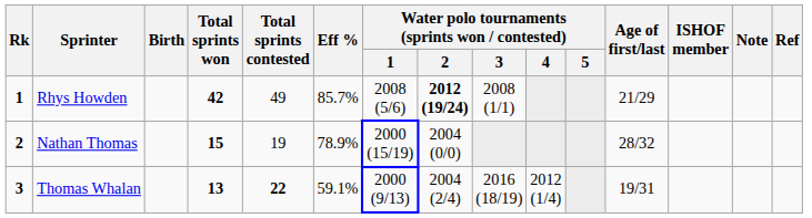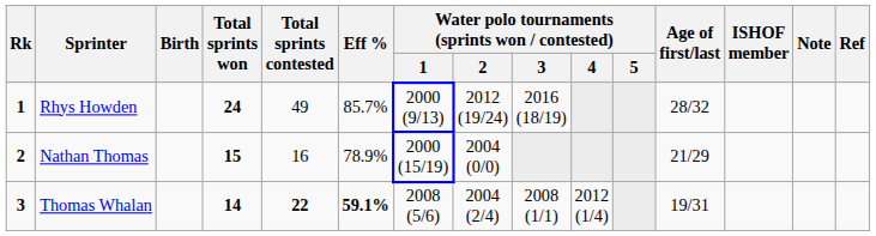 <table class="wikitable sortable" style="text-align: center; font-size: 85%; margin-left: 1em;">
 <tr>
 <th rowspan="2">Rk</th>
 <th rowspan="2">Sprinter</th>
 <th rowspan="2">Birth</th>
 <th rowspan="2">Total<br>sprints<br>won</th>
 <th rowspan="2">Total<br>sprints<br>contested</th>
 <th rowspan="2">Eff %</th>
 <th colspan="5">Water polo tournaments<br>(sprints won / contested)</th>
 <th rowspan="2">Age of<br>first/last</th>
 <th rowspan="2">ISHOF<br>member</th>
 <th rowspan="2">Note</th>
 <th rowspan="2" class="unsortable">Ref</th>
 </tr>
 <tr>
 <th>1</th>
 <th style="width: 2em;" class="unsortable">2</th>
 <th style="width: 2em;" class="unsortable">3</th>
 <th style="width: 2em;" class="unsortable">4</th>
 <th style="width: 2em;" class="unsortable">5</th>
 </tr>
 <tr>
 <td><strong>1</strong></td>
 <td style="text-align: left;" data-sort-value="Howden, Rhys"><a href='#'>Rhys Howden</a></td>
 <td></td>
-<td><strong>42</strong></td>
+<td><strong>24</strong></td>
 <td>49</td>
 <td>85.7%</td>
-<td>2008<br>(5/6)</td>
-<td><strong>2012<br>(19/24)</strong></td>
-<td>2008<br>(1/1)</td>
+<td style="border: 2px solid blue;">2000<br>(9/13)</td>
+<td>2012<br>(19/24)</td>
+<td>2016<br>(18/19)</td>
 <td style="background-color: #ececec;"></td>
 <td style="background-color: #ececec;"></td>
-<td>21/29</td>
+<td>28/32</td>
 <td></td>
 <td style="text-align: left;"></td>
 <td></td>
 </tr>
 <tr>
 <td><strong>2</strong></td>
 <td style="text-align: left;" data-sort-value="Thomas, Nathan"><a href='#'>Nathan Thomas</a></td>
 <td></td>
 <td><strong>15</strong></td>
-<td>19</td>
+<td>16</td>
 <td>78.9%</td>
 <td style="border: 2px solid blue;">2000<br>(15/19)</td>
 <td>2004<br>(0/0)</td>
 <td style="background-color: #ececec;"></td>
 <td style="background-color: #ececec;"></td>
 <td style="background-color: #ececec;"></td>
-<td>28/32</td>
+<td>21/29</td>
 <td></td>
 <td style="text-align: left;"></td>
 <td></td>
 </tr>
 <tr>
 <td><strong>3</strong></td>
 <td style="text-align: left;" data-sort-value="Whalan, Thomas"><a href='#'>Thomas Whalan</a></td>
 <td></td>
-<td><strong>13</strong></td>
+<td><strong>14</strong></td>
 <td><strong>22</strong></td>
-<td>59.1%</td>
-<td style="border: 2px solid blue;">2000<br>(9/13)</td>
+<td><strong>59.1%</strong></td>
+<td>2008<br>(5/6)</td>
 <td>2004<br>(2/4)</td>
-<td>2016<br>(18/19)</td>
+<td>2008<br>(1/1)</td>
 <td>2012<br>(1/4)</td>
 <td style="background-color: #ececec;"></td>
 <td>19/31</td>
 <td></td>
 <td style="text-align: left;"></td>
 <td></td>
 </tr>
 </table>
